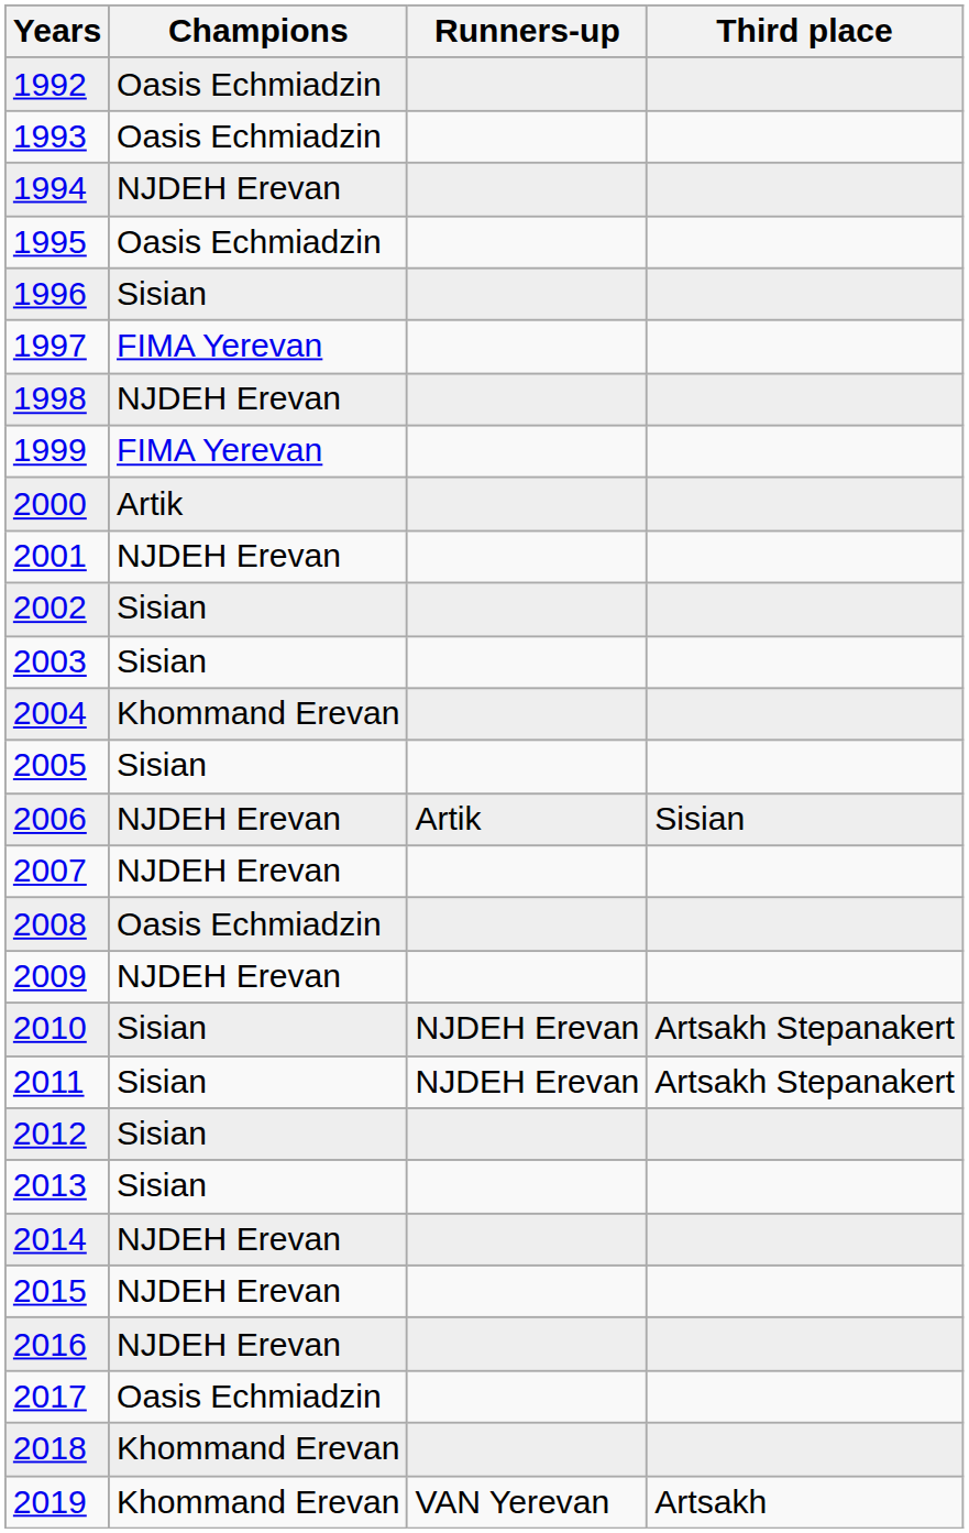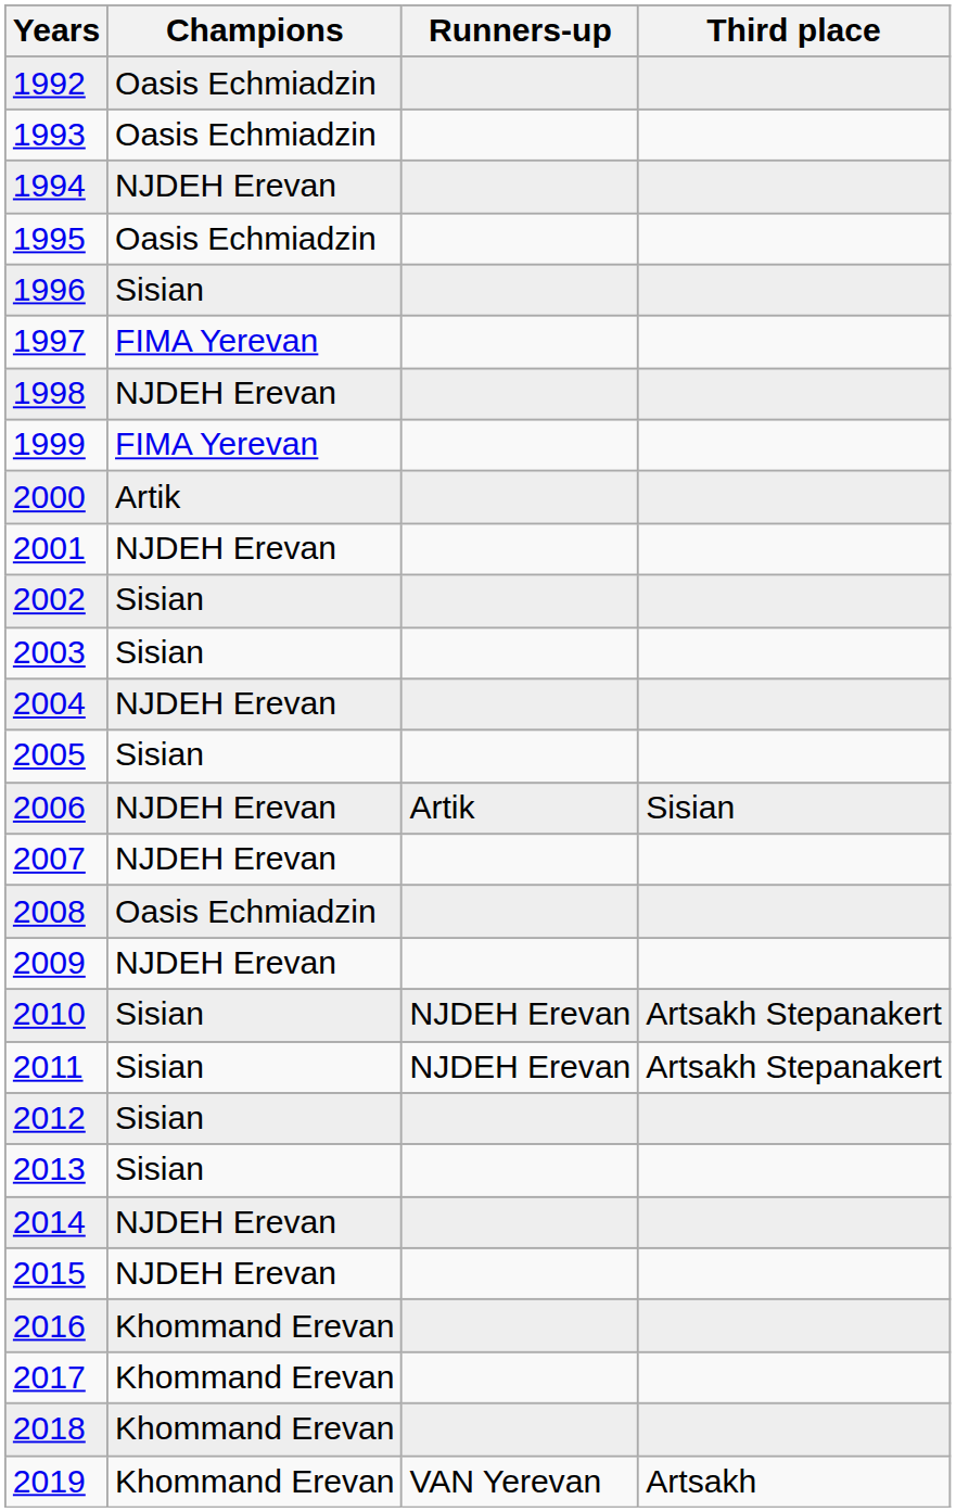 <table class="wikitable">
 <tr>
 <th>Years</th>
 <th>Champions</th>
 <th>Runners-up</th>
 <th>Third place</th>
 </tr>
 <tr style="background:#eee">
 <td><a href='#'>1992</a></td>
 <td>Oasis Echmiadzin</td>
 <td></td>
 <td></td>
 </tr>
 <tr>
 <td><a href='#'>1993</a></td>
 <td>Oasis Echmiadzin</td>
 <td></td>
 <td></td>
 </tr>
 <tr style="background:#eee">
 <td><a href='#'>1994</a></td>
 <td>NJDEH Erevan</td>
 <td></td>
 <td></td>
 </tr>
 <tr>
 <td><a href='#'>1995</a></td>
 <td>Oasis Echmiadzin</td>
 <td></td>
 <td></td>
 </tr>
 <tr style="background:#eee">
 <td><a href='#'>1996</a></td>
 <td>Sisian</td>
 <td></td>
 <td></td>
 </tr>
 <tr>
 <td><a href='#'>1997</a></td>
 <td><a href='#'>FIMA Yerevan</a></td>
 <td></td>
 <td></td>
 </tr>
 <tr style="background:#eee">
 <td><a href='#'>1998</a></td>
 <td>NJDEH Erevan</td>
 <td></td>
 <td></td>
 </tr>
 <tr>
 <td><a href='#'>1999</a></td>
 <td><a href='#'>FIMA Yerevan</a></td>
 <td></td>
 <td></td>
 </tr>
 <tr style="background:#eee">
 <td><a href='#'>2000</a></td>
 <td>Artik</td>
 <td></td>
 <td></td>
 </tr>
 <tr>
 <td><a href='#'>2001</a></td>
 <td>NJDEH Erevan</td>
 <td></td>
 <td></td>
 </tr>
 <tr style="background:#eee">
 <td><a href='#'>2002</a></td>
 <td>Sisian</td>
 <td></td>
 <td></td>
 </tr>
 <tr>
 <td><a href='#'>2003</a></td>
 <td>Sisian</td>
 <td></td>
 <td></td>
 </tr>
 <tr style="background:#eee">
 <td><a href='#'>2004</a></td>
-<td>Khommand Erevan</td>
+<td>NJDEH Erevan</td>
 <td></td>
 <td></td>
 </tr>
 <tr>
 <td><a href='#'>2005</a></td>
 <td>Sisian</td>
 <td></td>
 <td></td>
 </tr>
 <tr style="background:#eee">
 <td><a href='#'>2006</a></td>
 <td>NJDEH Erevan</td>
 <td>Artik</td>
 <td>Sisian</td>
 </tr>
 <tr>
 <td><a href='#'>2007</a></td>
 <td>NJDEH Erevan</td>
 <td></td>
 <td></td>
 </tr>
 <tr style="background:#eee">
 <td><a href='#'>2008</a></td>
 <td>Oasis Echmiadzin</td>
 <td></td>
 <td></td>
 </tr>
 <tr>
 <td><a href='#'>2009</a></td>
 <td>NJDEH Erevan</td>
 <td></td>
 <td></td>
 </tr>
 <tr style="background:#eee">
 <td><a href='#'>2010</a></td>
 <td>Sisian</td>
 <td>NJDEH Erevan</td>
 <td>Artsakh Stepanakert</td>
 </tr>
 <tr>
 <td><a href='#'>2011</a></td>
 <td>Sisian</td>
 <td>NJDEH Erevan</td>
 <td>Artsakh Stepanakert</td>
 </tr>
 <tr style="background:#eee">
 <td><a href='#'>2012</a></td>
 <td>Sisian</td>
 <td></td>
 <td></td>
 </tr>
 <tr>
 <td><a href='#'>2013</a></td>
 <td>Sisian</td>
 <td></td>
 <td></td>
 </tr>
 <tr style="background:#eee">
 <td><a href='#'>2014</a></td>
 <td>NJDEH Erevan</td>
 <td></td>
 <td></td>
 </tr>
 <tr>
 <td><a href='#'>2015</a></td>
 <td>NJDEH Erevan</td>
 <td></td>
 <td></td>
 </tr>
 <tr style="background:#eee">
 <td><a href='#'>2016</a></td>
-<td>NJDEH Erevan</td>
+<td>Khommand Erevan</td>
 <td></td>
 <td></td>
 </tr>
 <tr>
 <td><a href='#'>2017</a></td>
-<td>Oasis Echmiadzin</td>
+<td>Khommand Erevan</td>
 <td></td>
 <td></td>
 </tr>
 <tr style="background:#eee">
 <td><a href='#'>2018</a></td>
 <td>Khommand Erevan</td>
 <td></td>
 <td></td>
 </tr>
 <tr>
 <td><a href='#'>2019</a></td>
 <td>Khommand Erevan</td>
 <td>VAN Yerevan</td>
 <td>Artsakh</td>
 </tr>
 </table>
